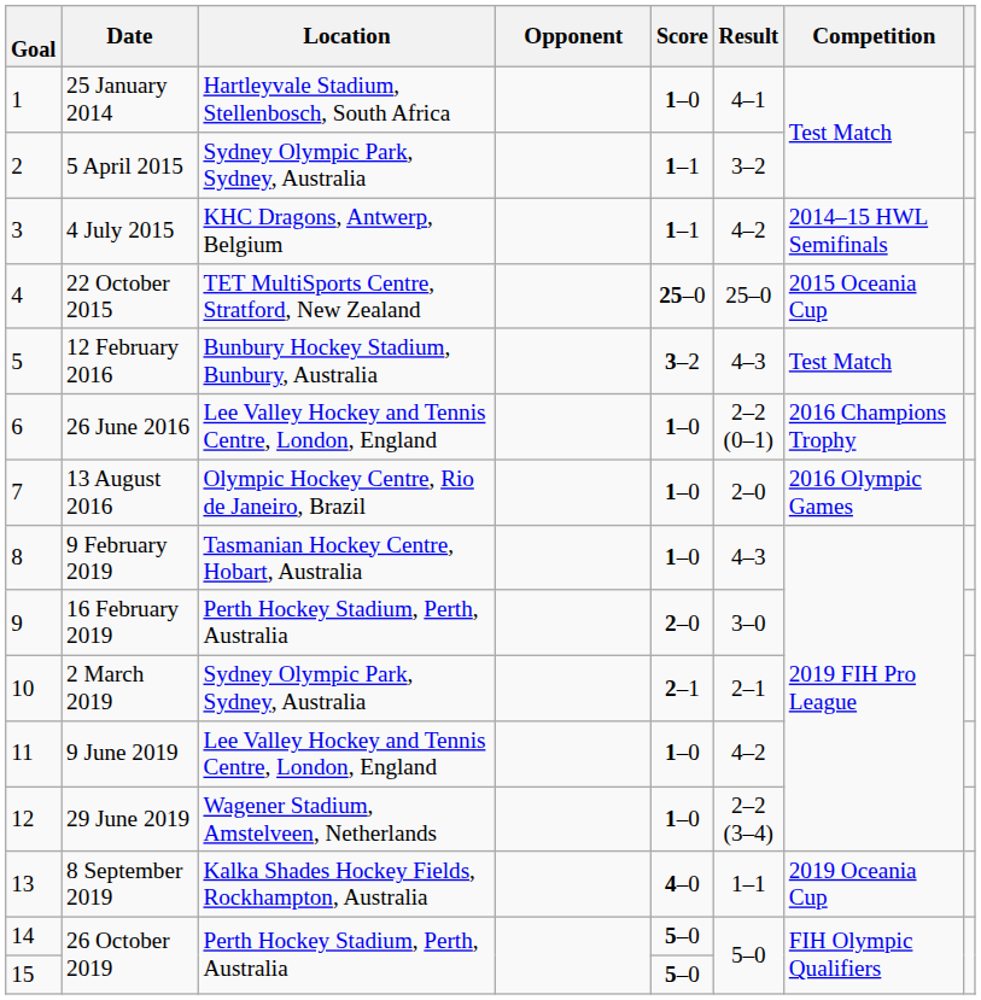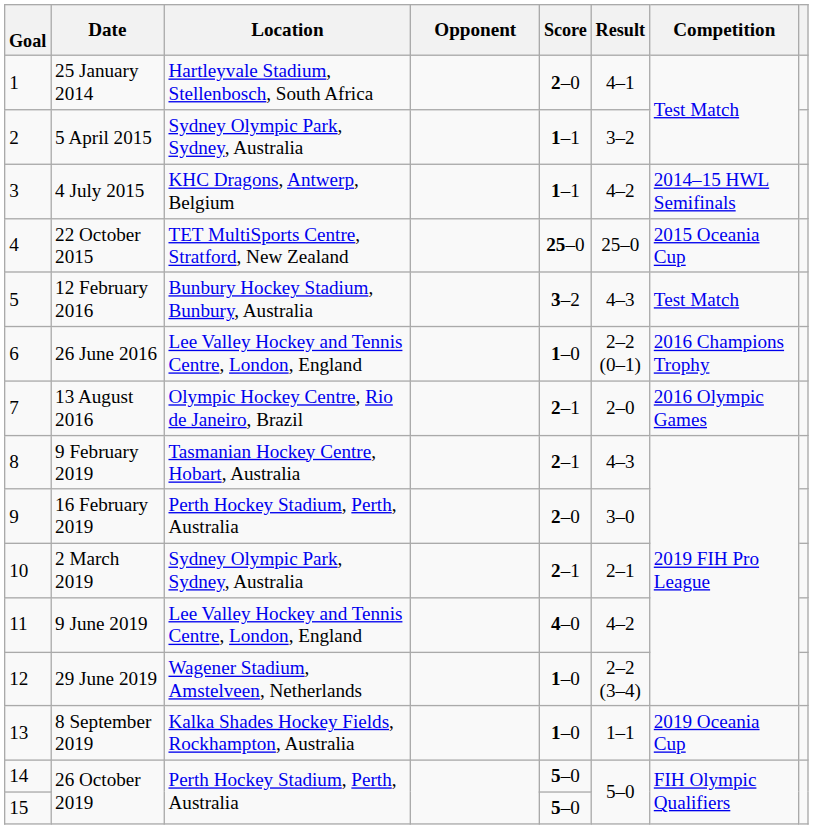 <table class="wikitable sortable" style="font-size:90%" width=97%>
 <tr>
 <th style="font-size:95%;" data-sort-type=number><br>Goal</th>
 <th align=center>Date</th>
 <th>Location</th>
 <th width=90>Opponent</th>
 <th data-sort-type="number" style="font-size:95%">Score</th>
 <th data-sort-type="number" style="font-size:95%">Result</th>
 <th>Competition</th>
 <th></th>
 </tr>
 <tr>
 <td>1</td>
 <td>25 January 2014</td>
 <td><a href='#'>Hartleyvale Stadium</a>, <a href='#'>Stellenbosch</a>, South Africa</td>
 <td></td>
-<td align="center"><strong>1</strong>–0</td>
+<td align="center"><strong>2</strong>–0</td>
 <td align="center">4–1</td>
 <td rowspan=2><a href='#'>Test Match</a></td>
 <td></td>
 </tr>
 <tr>
 <td>2</td>
 <td>5 April 2015</td>
 <td><a href='#'>Sydney Olympic Park</a>, <a href='#'>Sydney</a>, Australia</td>
 <td></td>
 <td align="center"><strong>1</strong>–1</td>
 <td align="center">3–2</td>
 <td></td>
 </tr>
 <tr>
 <td>3</td>
 <td>4 July 2015</td>
 <td><a href='#'>KHC Dragons</a>, <a href='#'>Antwerp</a>, Belgium</td>
 <td></td>
 <td align="center"><strong>1</strong>–1</td>
 <td align="center">4–2</td>
 <td><a href='#'>2014–15 HWL Semifinals</a></td>
 <td></td>
 </tr>
 <tr>
 <td>4</td>
 <td>22 October 2015</td>
 <td><a href='#'>TET MultiSports Centre</a>, <a href='#'>Stratford</a>, New Zealand</td>
 <td></td>
 <td align="center"><strong>25</strong>–0</td>
 <td align="center">25–0</td>
 <td><a href='#'>2015 Oceania Cup</a></td>
 <td></td>
 </tr>
 <tr>
 <td>5</td>
 <td>12 February 2016</td>
 <td><a href='#'>Bunbury Hockey Stadium</a>, <a href='#'>Bunbury</a>, Australia</td>
 <td></td>
 <td align="center"><strong>3</strong>–2</td>
 <td align="center">4–3</td>
 <td><a href='#'>Test Match</a></td>
 <td></td>
 </tr>
 <tr>
 <td>6</td>
 <td>26 June 2016</td>
 <td><a href='#'>Lee Valley Hockey and Tennis Centre</a>, <a href='#'>London</a>, England</td>
 <td></td>
 <td align="center"><strong>1</strong>–0</td>
 <td align="center">2–2<br>(0–1)</td>
 <td><a href='#'>2016 Champions Trophy</a></td>
 <td></td>
 </tr>
 <tr>
 <td>7</td>
 <td>13 August 2016</td>
 <td><a href='#'>Olympic Hockey Centre</a>, <a href='#'>Rio de Janeiro</a>, Brazil</td>
 <td></td>
-<td align="center"><strong>1</strong>–0</td>
+<td align="center"><strong>2</strong>–1</td>
 <td align="center">2–0</td>
 <td><a href='#'>2016 Olympic Games</a></td>
 <td></td>
 </tr>
 <tr>
 <td>8</td>
 <td>9 February 2019</td>
 <td><a href='#'>Tasmanian Hockey Centre</a>, <a href='#'>Hobart</a>, Australia</td>
 <td></td>
-<td align="center"><strong>1</strong>–0</td>
+<td align="center"><strong>2</strong>–1</td>
 <td align="center">4–3</td>
 <td rowspan=5><a href='#'>2019 FIH Pro League</a></td>
 <td></td>
 </tr>
 <tr>
 <td>9</td>
 <td>16 February 2019</td>
 <td><a href='#'>Perth Hockey Stadium</a>, <a href='#'>Perth</a>, Australia</td>
 <td></td>
 <td align="center"><strong>2</strong>–0</td>
 <td align="center">3–0</td>
 <td></td>
 </tr>
 <tr>
 <td>10</td>
 <td>2 March 2019</td>
 <td><a href='#'>Sydney Olympic Park</a>, <a href='#'>Sydney</a>, Australia</td>
 <td></td>
 <td align="center"><strong>2</strong>–1</td>
 <td align="center">2–1</td>
 <td></td>
 </tr>
 <tr>
 <td>11</td>
 <td>9 June 2019</td>
 <td><a href='#'>Lee Valley Hockey and Tennis Centre</a>, <a href='#'>London</a>, England</td>
 <td></td>
-<td align="center"><strong>1</strong>–0</td>
+<td align="center"><strong>4</strong>–0</td>
 <td align="center">4–2</td>
 <td></td>
 </tr>
 <tr>
 <td>12</td>
 <td>29 June 2019</td>
 <td><a href='#'>Wagener Stadium</a>, <a href='#'>Amstelveen</a>, Netherlands</td>
 <td></td>
 <td align="center"><strong>1</strong>–0</td>
 <td align="center">2–2<br>(3–4)</td>
 <td></td>
 </tr>
 <tr>
 <td>13</td>
 <td>8 September 2019</td>
 <td><a href='#'>Kalka Shades Hockey Fields</a>, <a href='#'>Rockhampton</a>, Australia</td>
 <td></td>
-<td align="center"><strong>4</strong>–0</td>
+<td align="center"><strong>1</strong>–0</td>
 <td align="center">1–1</td>
 <td><a href='#'>2019 Oceania Cup</a></td>
 <td></td>
 </tr>
 <tr>
 <td>14</td>
 <td rowspan=2>26 October 2019</td>
 <td rowspan=2><a href='#'>Perth Hockey Stadium</a>, <a href='#'>Perth</a>, Australia</td>
 <td rowspan=2></td>
 <td align="center"><strong>5</strong>–0</td>
 <td rowspan=2; align="center">5–0</td>
 <td rowspan=2><a href='#'>FIH Olympic Qualifiers</a></td>
 <td rowspan=2></td>
 </tr>
 <tr>
 <td>15</td>
 <td align="center"><strong>5</strong>–0</td>
 </tr>
 </table>
